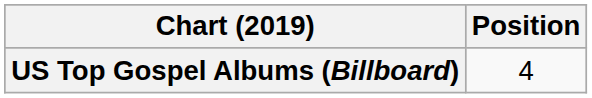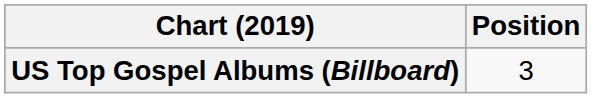 <table class="wikitable plainrowheaders" style="text-align:center">
 <tr>
 <th scope="col">Chart (2019)</th>
 <th scope="col">Position</th>
 </tr>
 <tr>
 <th scope="row">US Top Gospel Albums (<em>Billboard</em>)</th>
-<td>4</td>
+<td>3</td>
 </tr>
 </table>
